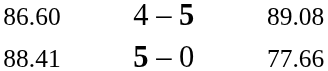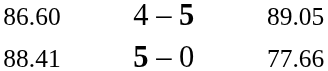 <table style="text-align:center">
 <tr>
 <th width=223></th>
 <th width=100></th>
 <th width=223></th>
 </tr>
 <tr>
 <td align=right><small><span>86.60</span></small> </td>
 <td>4 – <strong>5</strong></td>
-<td align=left><strong></strong> <small><span>89.08</span></small></td>
+<td align=left><strong></strong> <small><span>89.05</span></small></td>
 </tr>
 <tr>
 <td align=right><small><span>88.41</span></small> <strong></strong></td>
 <td><strong>5</strong> – 0</td>
 <td align=left> <small><span>77.66</span></small></td>
 </tr>
 </table>
